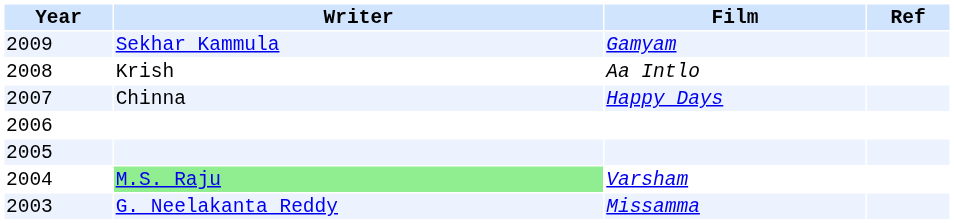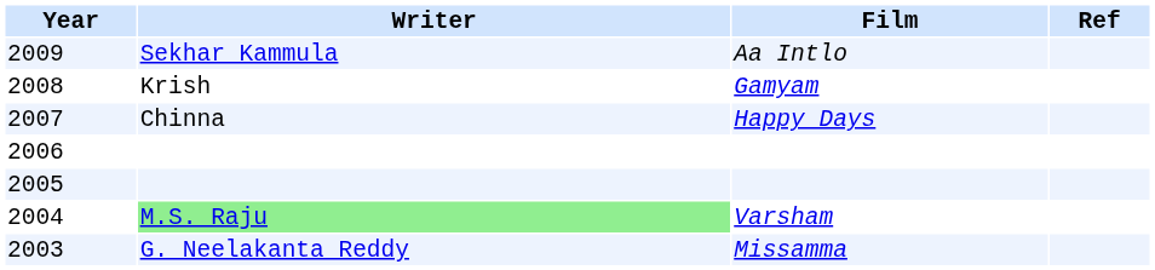 <table cellspacing="1" cellpadding="1" border="0" width="50%">
 <tr bgcolor="#d1e4fd">
 <th>Year</th>
 <th>Writer</th>
 <th>Film</th>
 <th>Ref</th>
 </tr>
 <tr bgcolor=#edf3fe>
 <td>2009</td>
 <td><a href='#'>Sekhar Kammula</a></td>
-<td><em><a href='#'>Gamyam</a></em></td>
+<td><em>Aa Intlo</em></td>
 <td></td>
 </tr>
 <tr>
 <td>2008</td>
 <td>Krish</td>
-<td><em>Aa Intlo</em></td>
+<td><em><a href='#'>Gamyam</a></em></td>
 <td></td>
 </tr>
 <tr bgcolor=#edf3fe>
 <td>2007</td>
 <td>Chinna</td>
 <td><em><a href='#'>Happy Days</a></em></td>
 <td></td>
 </tr>
 <tr>
 <td>2006</td>
 <td></td>
 <td></td>
 <td></td>
 </tr>
 <tr bgcolor=#edf3fe>
 <td>2005</td>
 <td></td>
 <td></td>
 <td></td>
 </tr>
 <tr>
 <td>2004</td>
 <td style="background: lightgreen;"><a href='#'>M.S. Raju</a></td>
 <td><em><a href='#'>Varsham</a></em></td>
 <td></td>
 </tr>
 <tr bgcolor=#edf3fe>
 <td>2003</td>
 <td><a href='#'>G. Neelakanta Reddy</a></td>
 <td><em><a href='#'>Missamma</a></em></td>
 <td></td>
 </tr>
 <tr>
 </tr>
 </table>
